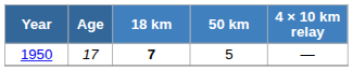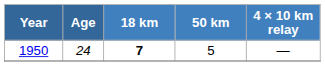 <table class="wikitable" style="font-size:95%; text-align:center; border:grey solid 1px; border-collapse:collapse; background:#ffffff;">
 <tr>
 <th style="background-color:#369; color:white; width:60px;"> Year </th>
 <th style="background-color:#369; color:white; width:40px;"> Age </th>
 <th style="background-color:#4180be; color:white; width:75px;"> 18 km </th>
 <th style="background-color:#4180be; color:white; width:75px;"> 50 km </th>
 <th style="background-color:#4180be; color:white; width:75px;"> 4 × 10 km <br> relay </th>
 </tr>
 <tr>
 <td><a href='#'>1950</a></td>
-<td><em>17</em></td>
+<td><em>24</em></td>
 <td><strong>7</strong></td>
 <td>5</td>
 <td>—</td>
 </tr>
 <tr>
 </tr>
 </table>
